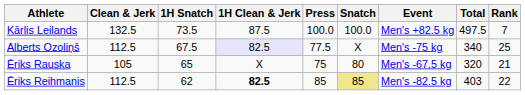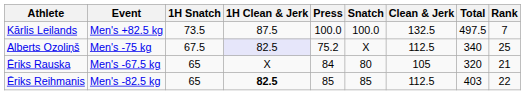 <table class="wikitable" style="font-size:90%">
 <tr>
 <th>Athlete</th>
-<th>Clean & Jerk</th>
+<th>Event</th>
 <th>1H Snatch</th>
 <th>1H Clean & Jerk</th>
 <th>Press</th>
 <th>Snatch</th>
-<th>Event</th>
+<th>Clean & Jerk</th>
 <th>Total</th>
 <th>Rank</th>
 </tr>
 <tr align=center>
 <td align=left><a href='#'>Kārlis Leilands</a></td>
-<td>132.5</td>
+<td align=left><a href='#'>Men's +82.5 kg</a></td>
 <td>73.5</td>
 <td>87.5</td>
 <td>100.0</td>
 <td>100.0</td>
-<td align=left><a href='#'>Men's +82.5 kg</a></td>
+<td>132.5</td>
 <td>497.5</td>
 <td>7</td>
 </tr>
 <tr align=center>
 <td align=left><a href='#'>Alberts Ozoliņš</a></td>
-<td>112.5</td>
+<td align=left><a href='#'>Men's -75 kg</a></td>
 <td>67.5</td>
 <td style="background: lavender;">82.5</td>
-<td>77.5</td>
+<td>75.2</td>
 <td>X</td>
-<td align=left><a href='#'>Men's -75 kg</a></td>
+<td>112.5</td>
 <td>340</td>
 <td>25</td>
 </tr>
 <tr align=center>
 <td align=left><a href='#'>Ēriks Rauska</a></td>
-<td>105</td>
+<td align=left><a href='#'>Men's -67.5 kg</a></td>
 <td>65</td>
 <td>X</td>
-<td>75</td>
+<td>84</td>
 <td>80</td>
-<td align=left><a href='#'>Men's -67.5 kg</a></td>
+<td>105</td>
 <td>320</td>
 <td>21</td>
 </tr>
 <tr align=center>
 <td align=left><a href='#'>Ēriks Reihmanis</a></td>
-<td>112.5</td>
-<td>62</td>
+<td align=left><a href='#'>Men's -82.5 kg</a></td>
+<td>65</td>
 <td><strong>82.5</strong></td>
 <td>85</td>
-<td style="background: khaki;">85</td>
-<td align=left><a href='#'>Men's -82.5 kg</a></td>
+<td>85</td>
+<td>112.5</td>
 <td>403</td>
 <td>22</td>
 </tr>
 </table>
